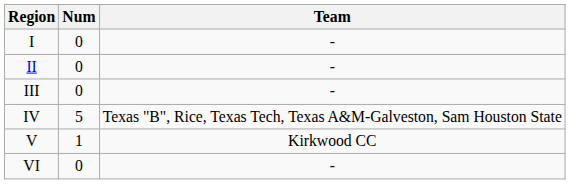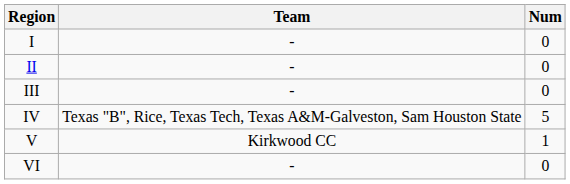 <table class="wikitable sortable" style="text-align:center">
 <tr>
 <th>Region</th>
+<th>Team</th>
 <th>Num</th>
-<th>Team</th>
 </tr>
 <tr>
 <td>I</td>
+<td>-</td>
 <td>0</td>
-<td>-</td>
 </tr>
 <tr>
 <td><a href='#'>II</a></td>
+<td>-</td>
 <td>0</td>
-<td>-</td>
 </tr>
 <tr>
 <td>III</td>
+<td>-</td>
 <td>0</td>
-<td>-</td>
 </tr>
 <tr>
 <td>IV</td>
+<td>Texas "B", Rice, Texas Tech, Texas A&M-Galveston, Sam Houston State</td>
 <td>5</td>
-<td>Texas "B", Rice, Texas Tech, Texas A&M-Galveston, Sam Houston State</td>
 </tr>
 <tr>
 <td>V</td>
+<td>Kirkwood CC</td>
 <td>1</td>
-<td>Kirkwood CC</td>
 </tr>
 <tr>
 <td>VI</td>
+<td>-</td>
 <td>0</td>
-<td>-</td>
 </tr>
 </table>
